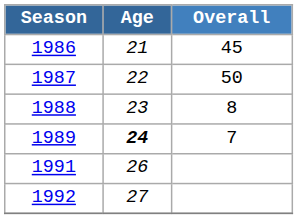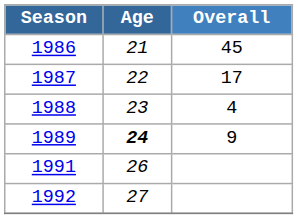 <table class="wikitable" style="font-size:95%; text-align:center; border:grey solid 1px; border-collapse:collapse; background:#ffffff;">
 <tr>
 <th style="background-color:#369; color:white; width:60px;"> Season </th>
 <th style="background-color:#369; color:white; width:40px;"> Age </th>
 <th style="background-color:#4180be; color:white; width:75px;">Overall</th>
 </tr>
 <tr>
 <td><a href='#'>1986</a></td>
 <td><em>21</em></td>
 <td>45</td>
 </tr>
 <tr>
 <td><a href='#'>1987</a></td>
 <td><em>22</em></td>
-<td>50</td>
+<td>17</td>
 </tr>
 <tr>
 <td><a href='#'>1988</a></td>
 <td><em>23</em></td>
-<td>8</td>
+<td>4</td>
 </tr>
 <tr>
 <td><a href='#'>1989</a></td>
 <td><strong><em>24</em></strong></td>
-<td>7</td>
+<td>9</td>
 </tr>
 <tr>
 <td><a href='#'>1991</a></td>
 <td><em>26</em></td>
 <td></td>
 </tr>
 <tr>
 <td><a href='#'>1992</a></td>
 <td><em>27</em></td>
 <td></td>
 </tr>
 <tr>
 </tr>
 </table>
